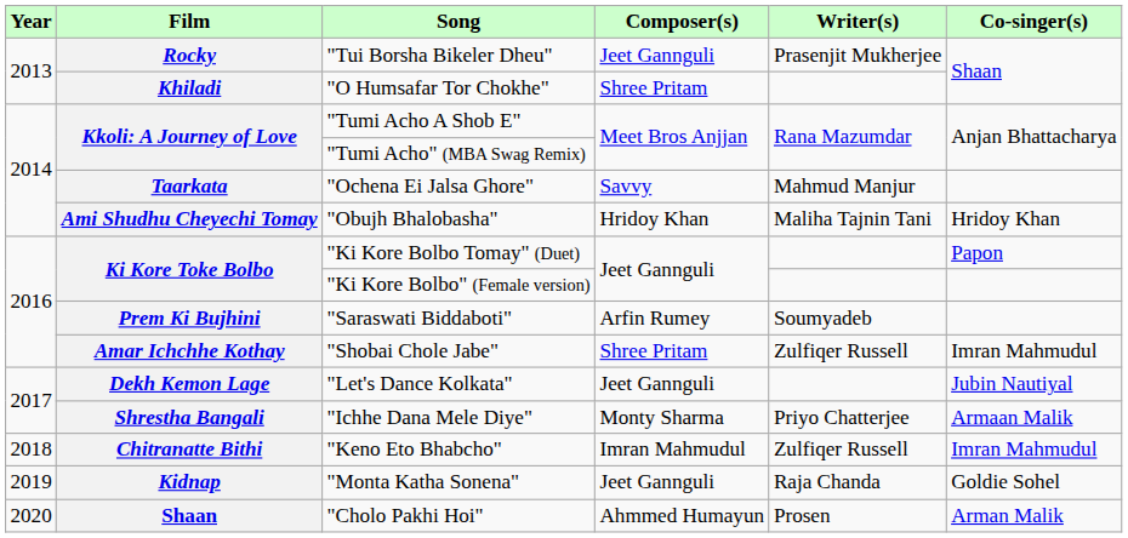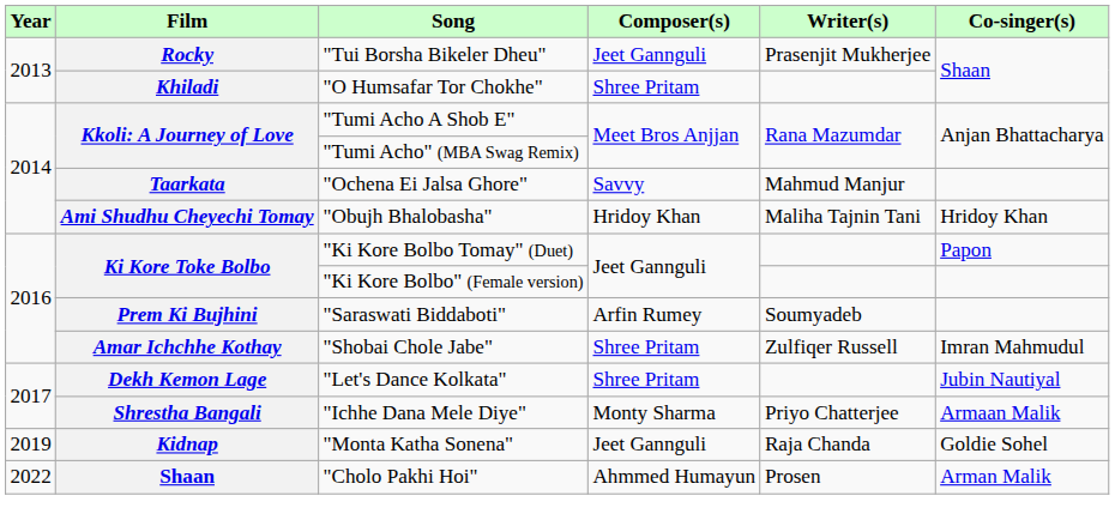 <table class="wikitable sortable">
 <tr>
 <th style="background:#cfc; text-align:center;"><strong>Year</strong></th>
 <th style="background:#cfc; text-align:center;"><strong>Film</strong></th>
 <th style="background:#cfc; text-align:center;"><strong>Song</strong></th>
 <th style="background:#cfc; text-align:center;"><strong>Composer(s)</strong></th>
 <th style="background:#cfc; text-align:center;"><strong>Writer(s)</strong></th>
 <th style="background:#cfc; text-align:center;"><strong>Co-singer(s)</strong></th>
 </tr>
 <tr>
 <td rowspan="2">2013</td>
 <th><em><a href='#'>Rocky</a></em></th>
 <td>"Tui Borsha Bikeler Dheu"</td>
 <td><a href='#'>Jeet Gannguli</a></td>
 <td>Prasenjit Mukherjee</td>
 <td rowspan="2"><a href='#'>Shaan</a></td>
 </tr>
 <tr>
 <th><em><a href='#'>Khiladi</a></em></th>
 <td>"O Humsafar Tor Chokhe"</td>
 <td><a href='#'>Shree Pritam</a></td>
 <td></td>
 </tr>
 <tr>
 <td rowspan=4>2014</td>
 <th Rowspan="2"><em><a href='#'>Kkoli: A Journey of Love</a></em></th>
 <td>"Tumi Acho A Shob E"</td>
 <td rowspan="2"><a href='#'>Meet Bros Anjjan</a></td>
 <td rowspan="2"><a href='#'>Rana Mazumdar</a></td>
 <td rowspan="2">Anjan Bhattacharya</td>
 </tr>
 <tr>
 <td>"Tumi Acho" <small>(MBA Swag Remix)</small></td>
 </tr>
 <tr>
 <th><em><a href='#'>Taarkata</a></em></th>
 <td>"Ochena Ei Jalsa Ghore"</td>
 <td><a href='#'>Savvy</a></td>
 <td>Mahmud Manjur</td>
 <td></td>
 </tr>
 <tr>
 <th><em><a href='#'>Ami Shudhu Cheyechi Tomay</a></em></th>
 <td>"Obujh Bhalobasha"</td>
 <td>Hridoy Khan</td>
 <td>Maliha Tajnin Tani</td>
 <td>Hridoy Khan</td>
 </tr>
 <tr>
 <td rowspan="4">2016</td>
 <th rowspan="2"><em><a href='#'>Ki Kore Toke Bolbo</a></em></th>
 <td>"Ki Kore Bolbo Tomay" <small>(Duet)</small></td>
 <td rowspan="2">Jeet Gannguli</td>
 <td></td>
 <td><a href='#'>Papon</a></td>
 </tr>
 <tr>
 <td>"Ki Kore Bolbo" <small>(Female version)</small></td>
 <td></td>
 <td></td>
 </tr>
 <tr>
 <th><em><a href='#'>Prem Ki Bujhini</a></em></th>
 <td>"Saraswati Biddaboti"</td>
 <td>Arfin Rumey</td>
 <td>Soumyadeb</td>
 <td></td>
 </tr>
 <tr>
 <th><em><a href='#'>Amar Ichchhe Kothay</a></em></th>
 <td>"Shobai Chole Jabe"</td>
 <td><a href='#'>Shree Pritam</a></td>
 <td>Zulfiqer Russell</td>
 <td>Imran Mahmudul</td>
 </tr>
 <tr>
 <td rowspan="2">2017</td>
 <th><em><a href='#'>Dekh Kemon Lage</a></em></th>
 <td>"Let's Dance Kolkata"</td>
-<td>Jeet Gannguli</td>
+<td><a href='#'>Shree Pritam</a></td>
 <td></td>
 <td><a href='#'>Jubin Nautiyal</a></td>
 </tr>
 <tr>
 <th><em><a href='#'>Shrestha Bangali</a></em></th>
 <td>"Ichhe Dana Mele Diye"</td>
 <td>Monty Sharma</td>
 <td>Priyo Chatterjee</td>
 <td><a href='#'>Armaan Malik</a></td>
 </tr>
 <tr>
-<td rowspan="1">2018</td>
-<th><em><a href='#'>Chitranatte Bithi</a></em></th>
-<td>"Keno Eto Bhabcho"</td>
-<td>Imran Mahmudul</td>
-<td>Zulfiqer Russell</td>
-<td><a href='#'>Imran Mahmudul</a></td>
-</tr>
-<tr>
 <td>2019</td>
 <th><em><a href='#'>Kidnap</a></em></th>
 <td>"Monta Katha Sonena"</td>
 <td rowspan="1">Jeet Gannguli</td>
 <td>Raja Chanda</td>
 <td>Goldie Sohel</td>
 </tr>
 <tr>
-<td>2020</td>
+<td>2022</td>
 <th><a href='#'>Shaan</a></th>
 <td>"Cholo Pakhi Hoi"</td>
 <td>Ahmmed Humayun</td>
 <td>Prosen</td>
 <td><a href='#'>Arman Malik</a></td>
 </tr>
 </table>
